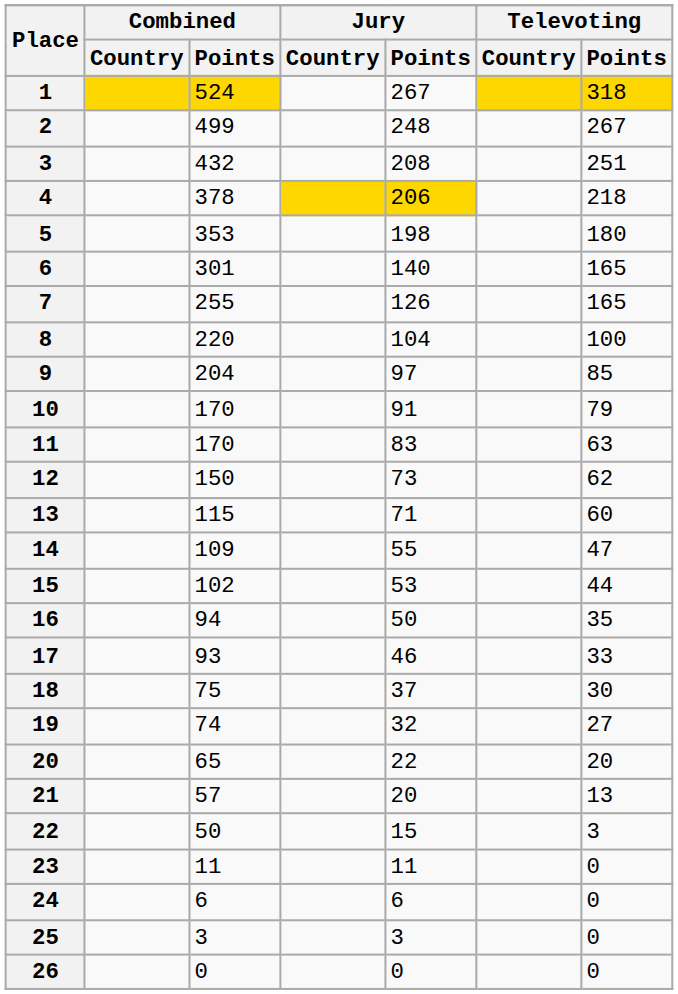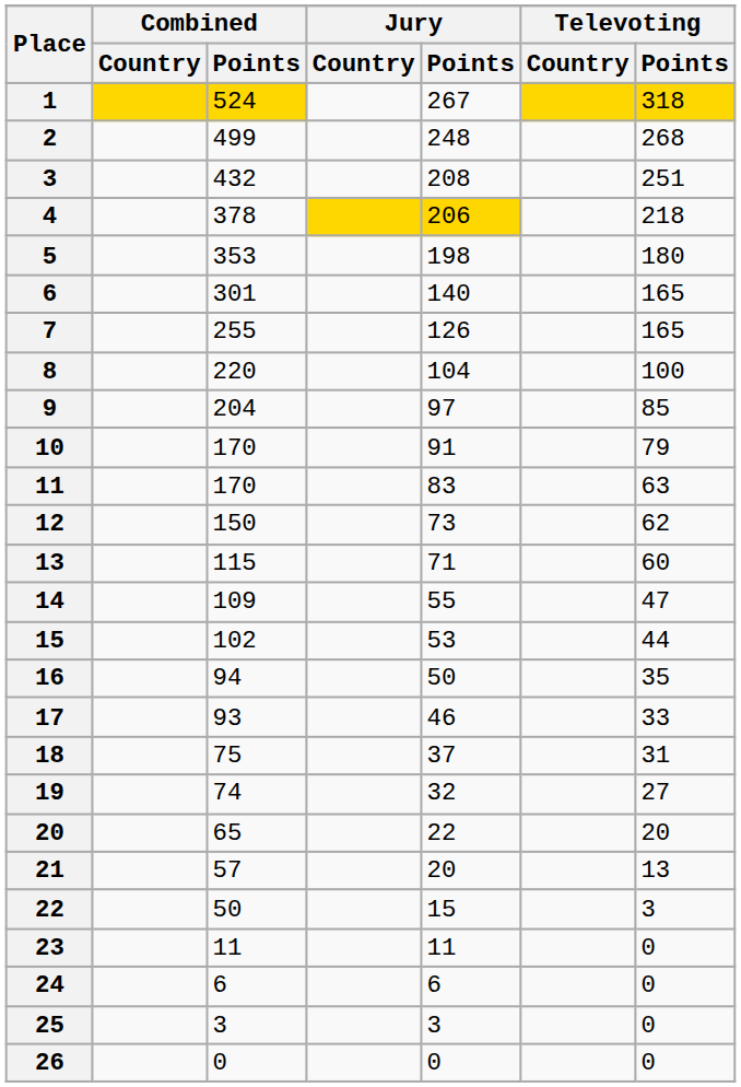 <table class="wikitable collapsible plainrowheaders" style="float:right; margin:10px; font-size:85%;">
 <tr>
 </tr>
 <tr>
 <th scope="col" rowspan="2">Place</th>
 <th scope="col" colspan="2">Combined</th>
 <th scope="col" colspan="2">Jury</th>
 <th scope="col" colspan="2">Televoting</th>
 </tr>
 <tr>
 <th scope="col">Country</th>
 <th scope="col">Points</th>
 <th scope="col">Country</th>
 <th scope="col">Points</th>
 <th scope="col">Country</th>
 <th scope="col">Points</th>
 </tr>
 <tr>
 <th scope="row" style="text-align:center;">1</th>
 <td bgcolor="gold"></td>
 <td bgcolor="gold">524</td>
 <td></td>
 <td>267</td>
 <td bgcolor="gold"></td>
 <td bgcolor="gold">318</td>
 </tr>
 <tr>
 <th scope="row" style="text-align:center;">2</th>
 <td></td>
 <td>499</td>
 <td></td>
 <td>248</td>
 <td></td>
-<td>267</td>
+<td>268</td>
 </tr>
 <tr>
 <th scope="row" style="text-align:center;">3</th>
 <td></td>
 <td>432</td>
 <td></td>
 <td>208</td>
 <td></td>
 <td>251</td>
 </tr>
 <tr>
 <th scope="row" style="text-align:center;">4</th>
 <td></td>
 <td>378</td>
 <td bgcolor="gold"></td>
 <td bgcolor="gold">206</td>
 <td></td>
 <td>218</td>
 </tr>
 <tr>
 <th scope="row" style="text-align:center;">5</th>
 <td></td>
 <td>353</td>
 <td></td>
 <td>198</td>
 <td></td>
 <td>180</td>
 </tr>
 <tr>
 <th scope="row" style="text-align:center;">6</th>
 <td></td>
 <td>301</td>
 <td></td>
 <td>140</td>
 <td></td>
 <td>165</td>
 </tr>
 <tr>
 <th scope="row" style="text-align:center;">7</th>
 <td></td>
 <td>255</td>
 <td></td>
 <td>126</td>
 <td></td>
 <td>165</td>
 </tr>
 <tr>
 <th scope="row" style="text-align:center;">8</th>
 <td></td>
 <td>220</td>
 <td></td>
 <td>104</td>
 <td></td>
 <td>100</td>
 </tr>
 <tr>
 <th scope="row" style="text-align:center;">9</th>
 <td></td>
 <td>204</td>
 <td></td>
 <td>97</td>
 <td></td>
 <td>85</td>
 </tr>
 <tr>
 <th scope="row" style="text-align:center;">10</th>
 <td></td>
 <td>170</td>
 <td></td>
 <td>91</td>
 <td></td>
 <td>79</td>
 </tr>
 <tr>
 <th scope="row" style="text-align:center;">11</th>
 <td></td>
 <td>170</td>
 <td></td>
 <td>83</td>
 <td></td>
 <td>63</td>
 </tr>
 <tr>
 <th scope="row" style="text-align:center;">12</th>
 <td></td>
 <td>150</td>
 <td></td>
 <td>73</td>
 <td></td>
 <td>62</td>
 </tr>
 <tr>
 <th scope="row" style="text-align:center;">13</th>
 <td></td>
 <td>115</td>
 <td></td>
 <td>71</td>
 <td></td>
 <td>60</td>
 </tr>
 <tr>
 <th scope="row" style="text-align:center;">14</th>
 <td></td>
 <td>109</td>
 <td></td>
 <td>55</td>
 <td></td>
 <td>47</td>
 </tr>
 <tr>
 <th scope="row" style="text-align:center;">15</th>
 <td></td>
 <td>102</td>
 <td></td>
 <td>53</td>
 <td></td>
 <td>44</td>
 </tr>
 <tr>
 <th scope="row" style="text-align:center;">16</th>
 <td></td>
 <td>94</td>
 <td></td>
 <td>50</td>
 <td></td>
 <td>35</td>
 </tr>
 <tr>
 <th scope="row" style="text-align:center;">17</th>
 <td></td>
 <td>93</td>
 <td></td>
 <td>46</td>
 <td></td>
 <td>33</td>
 </tr>
 <tr>
 <th scope="row" style="text-align:center;">18</th>
 <td></td>
 <td>75</td>
 <td></td>
 <td>37</td>
 <td></td>
-<td>30</td>
+<td>31</td>
 </tr>
 <tr>
 <th scope="row" style="text-align:center;">19</th>
 <td></td>
 <td>74</td>
 <td></td>
 <td>32</td>
 <td></td>
 <td>27</td>
 </tr>
 <tr>
 <th scope="row" style="text-align:center;">20</th>
 <td></td>
 <td>65</td>
 <td></td>
 <td>22</td>
 <td></td>
 <td>20</td>
 </tr>
 <tr>
 <th scope="row" style="text-align:center;">21</th>
 <td></td>
 <td>57</td>
 <td></td>
 <td>20</td>
 <td></td>
 <td>13</td>
 </tr>
 <tr>
 <th scope="row" style="text-align:center;">22</th>
 <td></td>
 <td>50</td>
 <td></td>
 <td>15</td>
 <td></td>
 <td>3</td>
 </tr>
 <tr>
 <th scope="row" style="text-align:center;">23</th>
 <td></td>
 <td>11</td>
 <td></td>
 <td>11</td>
 <td></td>
 <td>0</td>
 </tr>
 <tr>
 <th scope="row" style="text-align:center;">24</th>
 <td></td>
 <td>6</td>
 <td></td>
 <td>6</td>
 <td></td>
 <td>0</td>
 </tr>
 <tr>
 <th scope="row" style="text-align:center;">25</th>
 <td></td>
 <td>3</td>
 <td></td>
 <td>3</td>
 <td></td>
 <td>0</td>
 </tr>
 <tr>
 <th scope="row" style="text-align:center;">26</th>
 <td></td>
 <td>0</td>
 <td></td>
 <td>0</td>
 <td></td>
 <td>0</td>
 </tr>
 </table>
